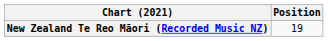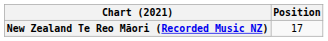 <table class="wikitable sortable plainrowheaders" style="text-align:center">
 <tr>
 <th scope="col">Chart (2021)</th>
 <th scope="col">Position</th>
 </tr>
 <tr>
 <th scope="row">New Zealand Te Reo Māori (<a href='#'>Recorded Music NZ</a>)</th>
-<td>19</td>
+<td>17</td>
 </tr>
 </table>
